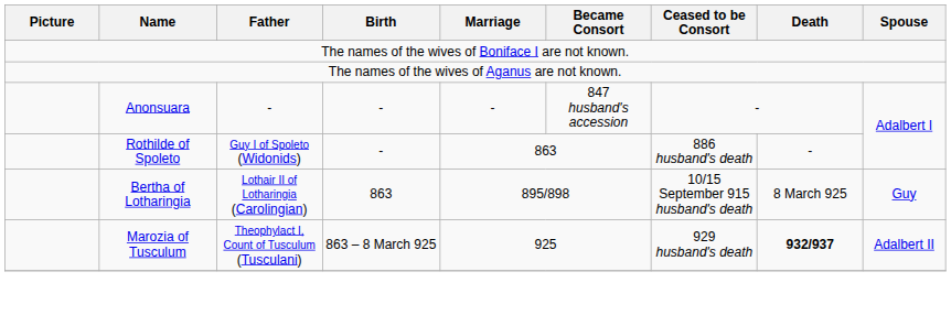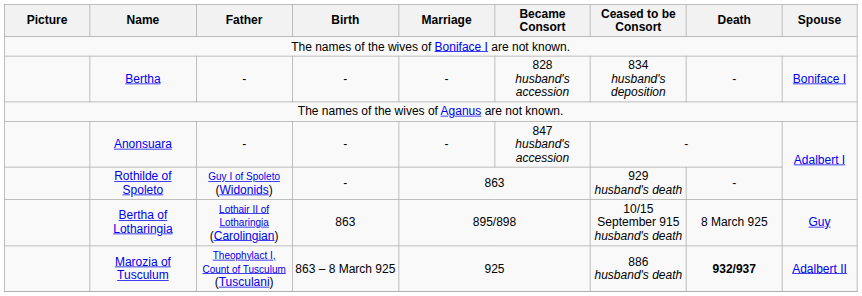 <table style="width:90%;" class="wikitable">
 <tr>
 <th width = "8%">Picture</th>
 <th width = "10%">Name</th>
 <th width = "9%">Father</th>
 <th width = "10%">Birth</th>
 <th width = "9%">Marriage</th>
 <th width = "9%">Became Consort</th>
 <th width = "9%">Ceased to be Consort</th>
 <th width = "9%">Death</th>
 <th width = "7%">Spouse</th>
 </tr>
 <tr>
 <td style="text-align:center;" colspan="9">The names of the wives of <a href='#'>Boniface I</a> are not known.</td>
+</tr>
+<tr>
+<td align=center></td>
+<td align=center><a href='#'>Bertha</a></td>
+<td style="text-align:center;">-</td>
+<td style="text-align:center;">-</td>
+<td style="text-align:center;">-</td>
+<td style="text-align:center;">828<br><em>husband's accession</em></td>
+<td style="text-align:center;">834<br><em>husband's deposition</em></td>
+<td style="text-align:center;">-</td>
+<td style="text-align:center;"><a href='#'>Boniface I</a></td>
 </tr>
 <tr>
 <td style="text-align:center;" colspan="9">The names of the wives of <a href='#'>Aganus</a> are not known.</td>
 </tr>
 <tr>
 <td align=center></td>
 <td align=center><a href='#'>Anonsuara</a></td>
 <td style="text-align:center;">-</td>
 <td style="text-align:center;">-</td>
 <td style="text-align:center;">-</td>
 <td style="text-align:center;">847<br><em>husband's accession</em></td>
 <td style="text-align:center;" colspan="2">-</td>
 <td style="text-align:center;" rowspan="2"><a href='#'>Adalbert I</a></td>
 </tr>
 <tr>
 <td align=center></td>
 <td align=center><a href='#'>Rothilde of Spoleto</a></td>
 <td style="text-align:center;"><small><a href='#'>Guy I of Spoleto</a></small><br>(<a href='#'>Widonids</a>)</td>
 <td style="text-align:center;">-</td>
 <td style="text-align:center;" colspan="2">863</td>
-<td style="text-align:center;">886<br><em>husband's death</em></td>
+<td style="text-align:center;">929<br><em>husband's death</em></td>
 <td style="text-align:center;">-</td>
 </tr>
 <tr>
 <td align=center></td>
 <td align=center><a href='#'>Bertha of Lotharingia</a></td>
 <td style="text-align:center;"><small><a href='#'>Lothair II of Lotharingia</a></small><br>(<a href='#'>Carolingian</a>)</td>
 <td style="text-align:center;">863</td>
 <td style="text-align:center;" colspan="2">895/898</td>
 <td style="text-align:center;">10/15 September 915<br><em>husband's death</em></td>
 <td style="text-align:center;">8 March 925</td>
 <td style="text-align:center;"><a href='#'>Guy</a></td>
 </tr>
 <tr>
 <td align=center></td>
 <td align=center><a href='#'>Marozia of Tusculum</a></td>
 <td style="text-align:center;"><small><a href='#'>Theophylact I, Count of Tusculum</a></small><br>(<a href='#'>Tusculani</a>)</td>
 <td style="text-align:center;">863 – 8 March 925</td>
 <td style="text-align:center;" colspan="2">925</td>
-<td style="text-align:center;">929<br><em>husband's death</em></td>
+<td style="text-align:center;">886<br><em>husband's death</em></td>
 <td style="text-align:center;"><strong>932/937</strong></td>
 <td style="text-align:center;"><a href='#'>Adalbert II</a></td>
 </tr>
 <tr>
 </tr>
 </table>
